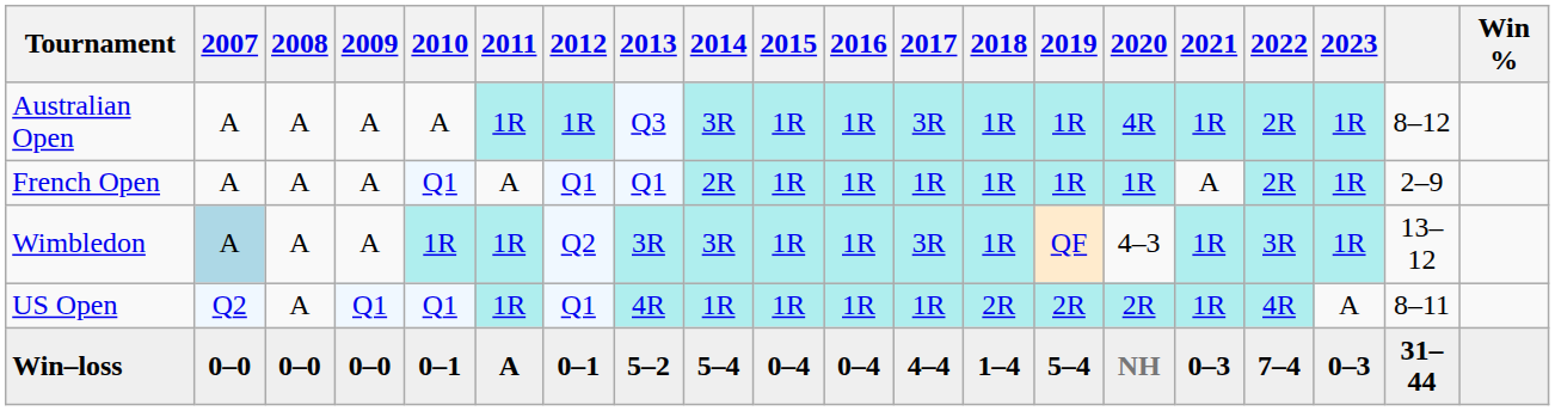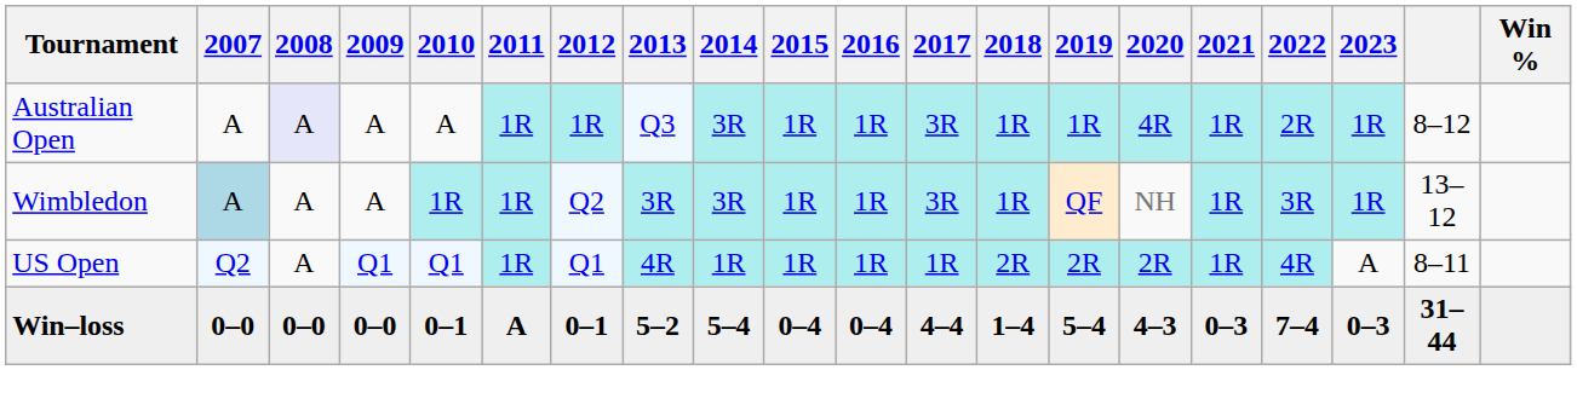 <table class="wikitable nowrap" style="text-align:center">
 <tr>
 <th>Tournament</th>
 <th><a href='#'>2007</a></th>
 <th><a href='#'>2008</a></th>
 <th><a href='#'>2009</a></th>
 <th><a href='#'>2010</a></th>
 <th><a href='#'>2011</a></th>
 <th><a href='#'>2012</a></th>
 <th><a href='#'>2013</a></th>
 <th><a href='#'>2014</a></th>
 <th><a href='#'>2015</a></th>
 <th><a href='#'>2016</a></th>
 <th><a href='#'>2017</a></th>
 <th><a href='#'>2018</a></th>
 <th><a href='#'>2019</a></th>
 <th><a href='#'>2020</a></th>
 <th><a href='#'>2021</a></th>
 <th><a href='#'>2022</a></th>
 <th><a href='#'>2023</a></th>
 <th></th>
 <th>Win %</th>
 </tr>
 <tr>
 <td align="left"><a href='#'>Australian Open</a></td>
 <td>A</td>
-<td>A</td>
+<td style="background: lavender;">A</td>
 <td>A</td>
 <td>A</td>
 <td bgcolor="afeeee"><a href='#'>1R</a></td>
 <td bgcolor="afeeee"><a href='#'>1R</a></td>
 <td bgcolor="f0f8ff"><a href='#'>Q3</a></td>
 <td bgcolor="afeeee"><a href='#'>3R</a></td>
 <td bgcolor="afeeee"><a href='#'>1R</a></td>
 <td bgcolor="afeeee"><a href='#'>1R</a></td>
 <td bgcolor="afeeee"><a href='#'>3R</a></td>
 <td bgcolor="afeeee"><a href='#'>1R</a></td>
 <td bgcolor="afeeee"><a href='#'>1R</a></td>
 <td bgcolor="afeeee"><a href='#'>4R</a></td>
 <td bgcolor="afeeee"><a href='#'>1R</a></td>
 <td bgcolor="afeeee"><a href='#'>2R</a></td>
 <td bgcolor="afeeee"><a href='#'>1R</a></td>
 <td>8–12</td>
 <td></td>
 </tr>
 <tr>
-<td align="left"><a href='#'>French Open</a></td>
-<td>A</td>
-<td>A</td>
-<td>A</td>
-<td bgcolor="f0f8ff"><a href='#'>Q1</a></td>
-<td>A</td>
-<td bgcolor="f0f8ff"><a href='#'>Q1</a></td>
-<td bgcolor="f0f8ff"><a href='#'>Q1</a></td>
-<td bgcolor="afeeee"><a href='#'>2R</a></td>
-<td bgcolor="afeeee"><a href='#'>1R</a></td>
-<td bgcolor="afeeee"><a href='#'>1R</a></td>
-<td bgcolor="afeeee"><a href='#'>1R</a></td>
-<td bgcolor="afeeee"><a href='#'>1R</a></td>
-<td bgcolor="afeeee"><a href='#'>1R</a></td>
-<td bgcolor="afeeee"><a href='#'>1R</a></td>
-<td>A</td>
-<td bgcolor=afeeee><a href='#'>2R</a></td>
-<td bgcolor=afeeee><a href='#'>1R</a></td>
-<td>2–9</td>
-<td></td>
-</tr>
-<tr>
 <td align="left"><a href='#'>Wimbledon</a></td>
 <td style="background: lightblue;">A</td>
 <td>A</td>
 <td>A</td>
 <td bgcolor="afeeee"><a href='#'>1R</a></td>
 <td bgcolor="afeeee"><a href='#'>1R</a></td>
 <td bgcolor="f0f8ff"><a href='#'>Q2</a></td>
 <td bgcolor="afeeee"><a href='#'>3R</a></td>
 <td bgcolor="afeeee"><a href='#'>3R</a></td>
 <td bgcolor="afeeee"><a href='#'>1R</a></td>
 <td bgcolor="afeeee"><a href='#'>1R</a></td>
 <td bgcolor="afeeee"><a href='#'>3R</a></td>
 <td bgcolor="afeeee"><a href='#'>1R</a></td>
 <td bgcolor="ffebcd"><a href='#'>QF</a></td>
-<td>4–3</td>
+<td style="color:#767676">NH</td>
 <td bgcolor="afeeee"><a href='#'>1R</a></td>
 <td bgcolor="afeeee"><a href='#'>3R</a></td>
 <td bgcolor="afeeee"><a href='#'>1R</a></td>
 <td>13–12</td>
 <td></td>
 </tr>
 <tr>
 <td align="left"><a href='#'>US Open</a></td>
 <td bgcolor="f0f8ff"><a href='#'>Q2</a></td>
 <td>A</td>
 <td bgcolor="f0f8ff"><a href='#'>Q1</a></td>
 <td bgcolor="f0f8ff"><a href='#'>Q1</a></td>
 <td bgcolor="afeeee"><a href='#'>1R</a></td>
 <td bgcolor="f0f8ff"><a href='#'>Q1</a></td>
 <td bgcolor="afeeee"><a href='#'>4R</a></td>
 <td bgcolor="afeeee"><a href='#'>1R</a></td>
 <td bgcolor="afeeee"><a href='#'>1R</a></td>
 <td bgcolor="afeeee"><a href='#'>1R</a></td>
 <td bgcolor="afeeee"><a href='#'>1R</a></td>
 <td bgcolor="afeeee"><a href='#'>2R</a></td>
 <td bgcolor="afeeee"><a href='#'>2R</a></td>
 <td bgcolor="afeeee"><a href='#'>2R</a></td>
 <td bgcolor="afeeee"><a href='#'>1R</a></td>
 <td bgcolor="afeeee"><a href='#'>4R</a></td>
 <td>A</td>
 <td>8–11</td>
 <td></td>
 </tr>
 <tr style="background:#efefef;font-weight:bold">
 <td style="text-align:left">Win–loss</td>
 <td>0–0</td>
 <td>0–0</td>
 <td>0–0</td>
 <td>0–1</td>
 <td>A</td>
 <td>0–1</td>
 <td>5–2</td>
 <td>5–4</td>
 <td>0–4</td>
 <td>0–4</td>
 <td>4–4</td>
 <td>1–4</td>
 <td>5–4</td>
-<td style="color:#767676">NH</td>
+<td>4–3</td>
 <td>0–3</td>
 <td>7–4</td>
 <td>0–3</td>
 <td>31–44</td>
 <td></td>
 </tr>
 </table>
